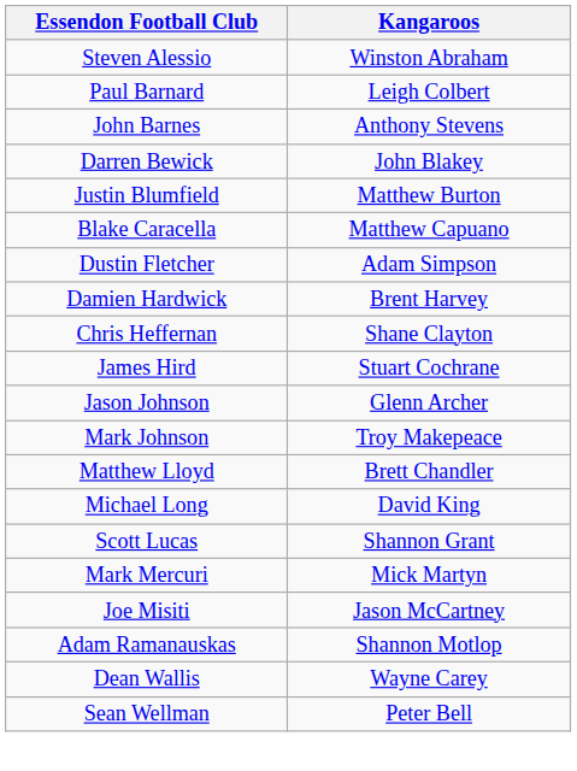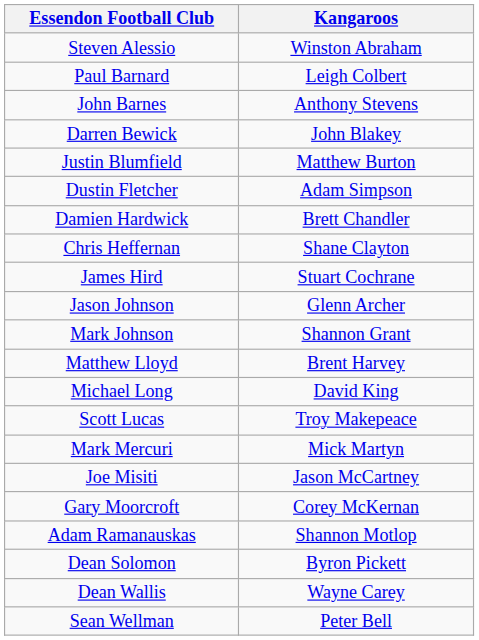 <table class="wikitable" style="margin 1em auto 1em auto">
 <tr>
 <th width="200"><a href='#'>Essendon Football Club</a></th>
 <th width="200"><a href='#'>Kangaroos</a></th>
 </tr>
 <tr>
 <td align="center" colspan="1"><a href='#'>Steven Alessio</a></td>
 <td align="center" colspan="1"><a href='#'>Winston Abraham</a></td>
 </tr>
 <tr>
 <td align="center" colspan="1"><a href='#'>Paul Barnard</a></td>
 <td align="center" colspan="1"><a href='#'>Leigh Colbert</a></td>
 </tr>
 <tr>
 <td align="center" colspan="1"><a href='#'>John Barnes</a></td>
 <td align="center" colspan="1"><a href='#'>Anthony Stevens</a></td>
 </tr>
 <tr>
 <td align="center" colspan="1"><a href='#'>Darren Bewick</a></td>
 <td align="center" colspan="1"><a href='#'>John Blakey</a></td>
 </tr>
 <tr>
 <td align="center" colspan="1"><a href='#'>Justin Blumfield</a></td>
 <td align="center" colspan="1"><a href='#'>Matthew Burton</a></td>
 </tr>
 <tr>
-<td align="center" colspan="1"><a href='#'>Blake Caracella</a></td>
-<td align="center" colspan="1"><a href='#'>Matthew Capuano</a></td>
-</tr>
-<tr>
 <td align="center" colspan="1"><a href='#'>Dustin Fletcher</a></td>
 <td align="center" colspan="1"><a href='#'>Adam Simpson</a></td>
 </tr>
 <tr>
 <td align="center" colspan="1"><a href='#'>Damien Hardwick</a></td>
-<td align="center" colspan="1"><a href='#'>Brent Harvey</a></td>
+<td align="center" colspan="1"><a href='#'>Brett Chandler</a></td>
 </tr>
 <tr>
 <td align="center" colspan="1"><a href='#'>Chris Heffernan</a></td>
 <td align="center" colspan="1"><a href='#'>Shane Clayton</a></td>
 </tr>
 <tr>
 <td align="center" colspan="1"><a href='#'>James Hird</a></td>
 <td align="center" colspan="1"><a href='#'>Stuart Cochrane</a></td>
 </tr>
 <tr>
 <td align="center" colspan="1"><a href='#'>Jason Johnson</a></td>
 <td align="center" colspan="1"><a href='#'>Glenn Archer</a></td>
 </tr>
 <tr>
 <td align="center" colspan="1"><a href='#'>Mark Johnson</a></td>
-<td align="center" colspan="1"><a href='#'>Troy Makepeace</a></td>
+<td align="center" colspan="1"><a href='#'>Shannon Grant</a></td>
 </tr>
 <tr>
 <td align="center" colspan="1"><a href='#'>Matthew Lloyd</a></td>
-<td align="center" colspan="1"><a href='#'>Brett Chandler</a></td>
+<td align="center" colspan="1"><a href='#'>Brent Harvey</a></td>
 </tr>
 <tr>
 <td align="center" colspan="1"><a href='#'>Michael Long</a></td>
 <td align="center" colspan="1"><a href='#'>David King</a></td>
 </tr>
 <tr>
 <td align="center" colspan="1"><a href='#'>Scott Lucas</a></td>
-<td align="center" colspan="1"><a href='#'>Shannon Grant</a></td>
+<td align="center" colspan="1"><a href='#'>Troy Makepeace</a></td>
 </tr>
 <tr>
 <td align="center" colspan="1"><a href='#'>Mark Mercuri</a></td>
 <td align="center" colspan="1"><a href='#'>Mick Martyn</a></td>
 </tr>
 <tr>
 <td align="center" colspan="1"><a href='#'>Joe Misiti</a></td>
 <td align="center" colspan="1"><a href='#'>Jason McCartney</a></td>
 </tr>
 <tr>
+<td align="center" colspan="1"><a href='#'>Gary Moorcroft</a></td>
+<td align="center" colspan="1"><a href='#'>Corey McKernan</a></td>
+</tr>
+<tr>
 <td align="center" colspan="1"><a href='#'>Adam Ramanauskas</a></td>
 <td align="center" colspan="1"><a href='#'>Shannon Motlop</a></td>
+</tr>
+<tr>
+<td align="center" colspan="1"><a href='#'>Dean Solomon</a></td>
+<td align="center" colspan="1"><a href='#'>Byron Pickett</a></td>
 </tr>
 <tr>
 <td align="center" colspan="1"><a href='#'>Dean Wallis</a></td>
 <td align="center" colspan="1"><a href='#'>Wayne Carey</a></td>
 </tr>
 <tr>
 <td align="center" colspan="1"><a href='#'>Sean Wellman</a></td>
 <td align="center" colspan="1"><a href='#'>Peter Bell</a></td>
 </tr>
 </table>
